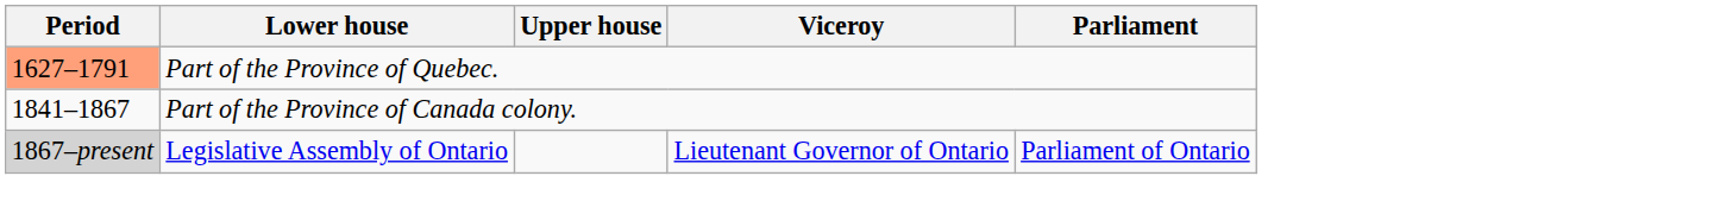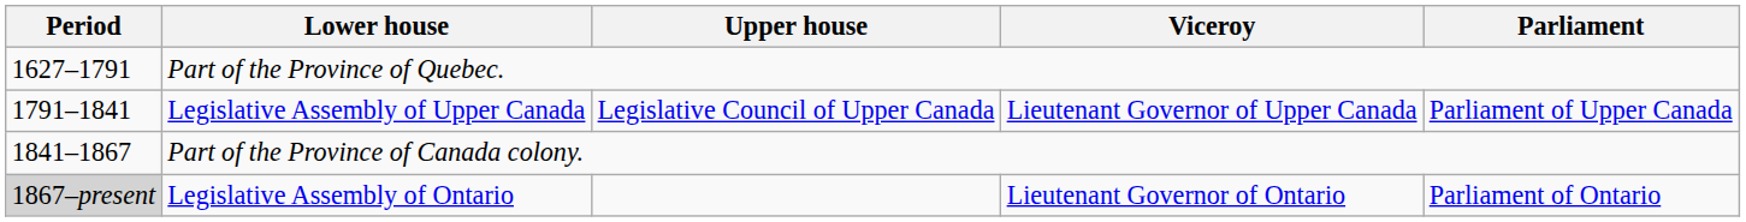 <table class="wikitable">
 <tr>
 <th>Period</th>
 <th>Lower house</th>
 <th>Upper house</th>
 <th>Viceroy</th>
 <th>Parliament</th>
 </tr>
 <tr>
-<td style="background: lightsalmon;">1627–1791</td>
+<td>1627–1791</td>
 <td colspan="4"><em>Part of the Province of Quebec.</em></td>
+</tr>
+<tr>
+<td>1791–1841</td>
+<td><a href='#'>Legislative Assembly of Upper Canada</a></td>
+<td><a href='#'>Legislative Council of Upper Canada</a></td>
+<td><a href='#'>Lieutenant Governor of Upper Canada</a></td>
+<td><a href='#'>Parliament of Upper Canada</a></td>
 </tr>
 <tr>
 <td>1841–1867</td>
 <td colspan="4"><em>Part of the Province of Canada colony.</em></td>
 </tr>
 <tr>
 <td style="background: lightgrey;">1867–<em>present</em></td>
 <td><a href='#'>Legislative Assembly of Ontario</a></td>
 <td></td>
 <td><a href='#'>Lieutenant Governor of Ontario</a></td>
 <td><a href='#'>Parliament of Ontario</a></td>
 </tr>
 </table>
